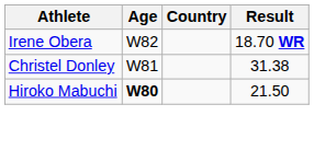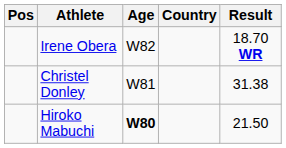 <table class="wikitable"  style="text-align:center; width:50%;">
 <tr>
+<th>Pos</th>
 <th>Athlete</th>
 <th>Age</th>
 <th>Country</th>
 <th>Result</th>
 </tr>
 <tr>
+<td align=center></td>
 <td align=left><a href='#'>Irene Obera</a></td>
 <td align=left>W82</td>
 <td align=left></td>
 <td>18.70   <strong><a href='#'>WR</a></strong></td>
 </tr>
 <tr>
+<td align=center></td>
 <td align=left><a href='#'>Christel Donley</a></td>
 <td align=left>W81</td>
 <td align=left></td>
 <td>31.38</td>
 </tr>
 <tr>
+<td align=center></td>
 <td align=left><a href='#'>Hiroko Mabuchi</a></td>
 <td align=left><strong>W80</strong></td>
 <td align=left></td>
 <td>21.50</td>
 </tr>
 </table>
